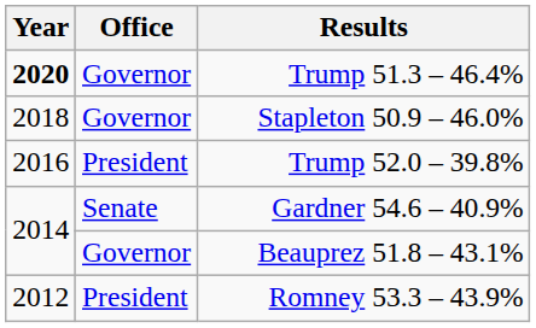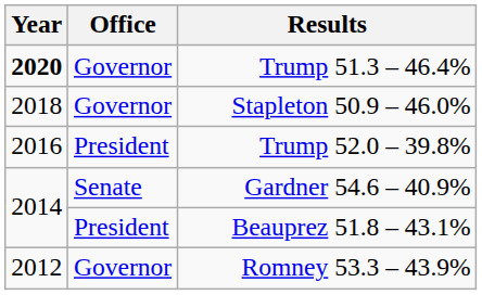 <table class=wikitable>
 <tr>
 <th width="30">Year</th>
 <th width="60">Office</th>
 <th width="180">Results</th>
 </tr>
 <tr>
 <td><strong>2020</strong></td>
 <td><a href='#'>Governor</a></td>
 <td align="right" ><a href='#'>Trump</a> 51.3 – 46.4%</td>
 </tr>
 <tr>
 <td>2018</td>
 <td><a href='#'>Governor</a></td>
 <td align="right" ><a href='#'>Stapleton</a> 50.9 – 46.0%</td>
 </tr>
 <tr>
 <td>2016</td>
 <td><a href='#'>President</a></td>
 <td align="right" ><a href='#'>Trump</a> 52.0 – 39.8%</td>
 </tr>
 <tr>
 <td rowspan="2">2014</td>
 <td><a href='#'>Senate</a></td>
 <td align="right" ><a href='#'>Gardner</a> 54.6 – 40.9%</td>
 </tr>
 <tr>
-<td><a href='#'>Governor</a></td>
+<td><a href='#'>President</a></td>
 <td align="right" ><a href='#'>Beauprez</a> 51.8 – 43.1%</td>
 </tr>
 <tr>
 <td>2012</td>
-<td><a href='#'>President</a></td>
+<td><a href='#'>Governor</a></td>
 <td align="right" ><a href='#'>Romney</a> 53.3 – 43.9%</td>
 </tr>
 </table>
